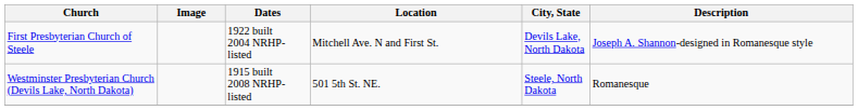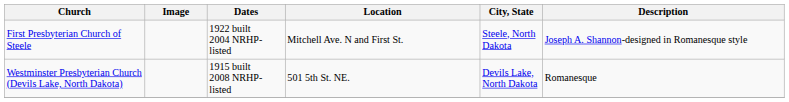 <table class="wikitable sortable" style="width:98%">
 <tr>
 <th width = 18%><strong>Church</strong></th>
 <th width = 8% class="unsortable"><strong>Image</strong></th>
 <th width = 10%><strong>Dates</strong></th>
 <th width = 25%><strong>Location</strong></th>
 <th width = 8%><strong>City, State</strong></th>
 <th class="unsortable"><strong>Description</strong></th>
 </tr>
 <tr>
 <td><a href='#'>First Presbyterian Church of Steele</a></td>
 <td></td>
 <td>1922 built<br>2004 NRHP-listed</td>
 <td>Mitchell Ave. N and First St.<br><small></small></td>
-<td><a href='#'>Devils Lake, North Dakota</a></td>
+<td><a href='#'>Steele, North Dakota</a></td>
 <td><a href='#'>Joseph A. Shannon</a>-designed in Romanesque style</td>
 </tr>
 <tr>
 <td><a href='#'>Westminster Presbyterian Church (Devils Lake, North Dakota)</a></td>
 <td></td>
 <td>1915 built<br>2008 NRHP-listed</td>
 <td>501 5th St. NE.<br><small></small></td>
-<td><a href='#'>Steele, North Dakota</a></td>
+<td><a href='#'>Devils Lake, North Dakota</a></td>
 <td>Romanesque</td>
 </tr>
 <tr>
 </tr>
 </table>
